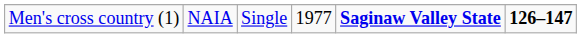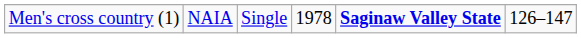 <table class="wikitable">
 <tr>
 </tr>
 <tr align="center">
 <td rowspan="1"><a href='#'>Men's cross country</a> (1)</td>
 <td rowspan="1"><a href='#'>NAIA</a></td>
 <td rowspan="1"><a href='#'>Single</a></td>
-<td>1977</td>
+<td>1978</td>
 <td><strong><a href='#'>Saginaw Valley State</a></strong></td>
-<td><strong>126–147</strong></td>
+<td>126–147</td>
 </tr>
 </table>
